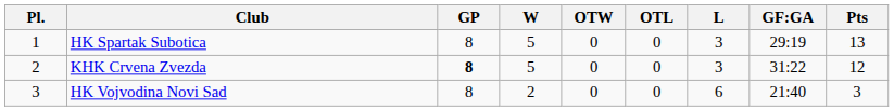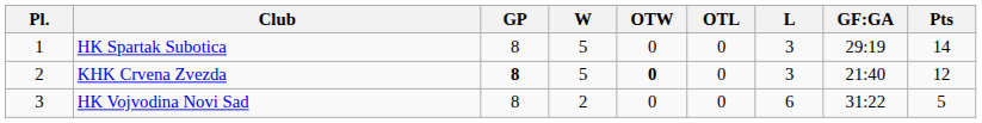 <table class="wikitable" width="70%">
 <tr>
 <th width="5%">Pl.</th>
 <th width="30%">Club</th>
 <th width="5%">GP</th>
 <th width="5%">W</th>
 <th width="5%">OTW</th>
 <th width="5%">OTL</th>
 <th width="5%">L</th>
 <th width="5%">GF:GA</th>
 <th width="5%">Pts</th>
 </tr>
 <tr align="center">
 <td>1</td>
 <td align="left"><a href='#'>HK Spartak Subotica</a></td>
 <td>8</td>
 <td>5</td>
 <td>0</td>
 <td>0</td>
 <td>3</td>
 <td>29:19</td>
-<td>13</td>
+<td>14</td>
 </tr>
 <tr align="center">
 <td>2</td>
 <td align="left"><a href='#'>KHK Crvena Zvezda</a></td>
 <td><strong>8</strong></td>
 <td>5</td>
-<td>0</td>
+<td><strong>0</strong></td>
 <td>0</td>
 <td>3</td>
-<td>31:22</td>
+<td>21:40</td>
 <td>12</td>
 </tr>
 <tr align="center">
 <td>3</td>
 <td align="left"><a href='#'>HK Vojvodina Novi Sad</a></td>
 <td>8</td>
 <td>2</td>
 <td>0</td>
 <td>0</td>
 <td>6</td>
-<td>21:40</td>
-<td>3</td>
+<td>31:22</td>
+<td>5</td>
 </tr>
 </table>
